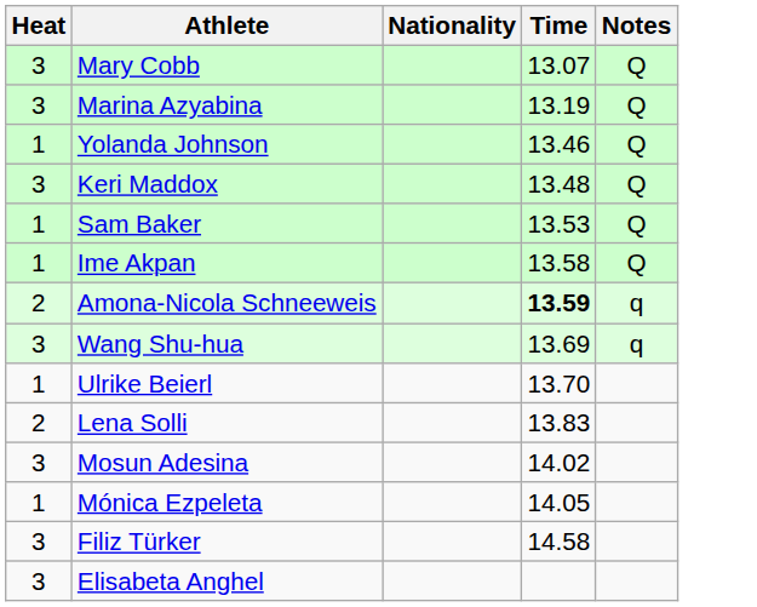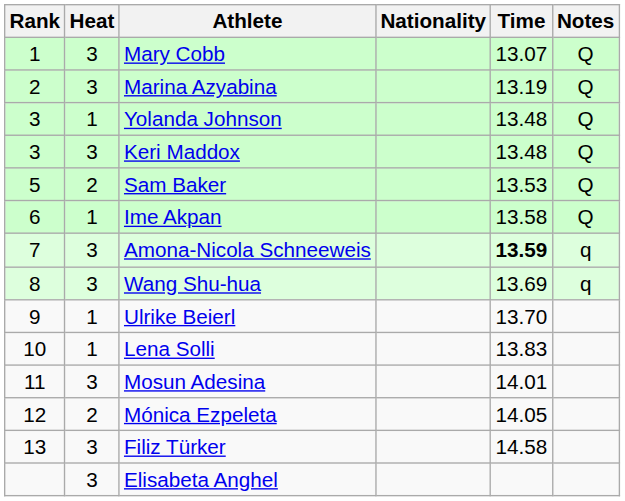 <table class="wikitable sortable" style="text-align:center;font-size:95%">
 <tr>
+<th>Rank</th>
 <th>Heat</th>
 <th>Athlete</th>
 <th>Nationality</th>
 <th>Time</th>
 <th>Notes</th>
 </tr>
 <tr bgcolor=ccffcc>
+<td>1</td>
 <td>3</td>
 <td align="left"><a href='#'>Mary Cobb</a></td>
 <td align=left></td>
 <td>13.07</td>
 <td>Q</td>
 </tr>
 <tr bgcolor=ccffcc>
+<td>2</td>
 <td>3</td>
 <td align="left"><a href='#'>Marina Azyabina</a></td>
 <td align=left></td>
 <td>13.19</td>
 <td>Q</td>
 </tr>
 <tr bgcolor=ccffcc>
+<td>3</td>
 <td>1</td>
 <td align="left"><a href='#'>Yolanda Johnson</a></td>
 <td align=left></td>
-<td>13.46</td>
+<td>13.48</td>
 <td>Q</td>
 </tr>
 <tr bgcolor=ccffcc>
+<td>3</td>
 <td>3</td>
 <td align="left"><a href='#'>Keri Maddox</a></td>
 <td align=left></td>
 <td>13.48</td>
 <td>Q</td>
 </tr>
 <tr bgcolor=ccffcc>
-<td>1</td>
+<td>5</td>
+<td>2</td>
 <td align="left"><a href='#'>Sam Baker</a></td>
 <td align=left></td>
 <td>13.53</td>
 <td>Q</td>
 </tr>
 <tr bgcolor=ccffcc>
+<td>6</td>
 <td>1</td>
 <td align="left"><a href='#'>Ime Akpan</a></td>
 <td align=left></td>
 <td>13.58</td>
 <td>Q</td>
 </tr>
 <tr bgcolor=ddffdd>
-<td>2</td>
+<td>7</td>
+<td>3</td>
 <td align="left"><a href='#'>Amona-Nicola Schneeweis</a></td>
 <td align=left></td>
 <td><strong>13.59</strong></td>
 <td>q</td>
 </tr>
 <tr bgcolor=ddffdd>
+<td>8</td>
 <td>3</td>
 <td align="left"><a href='#'>Wang Shu-hua</a></td>
 <td align=left></td>
 <td>13.69</td>
 <td>q</td>
 </tr>
 <tr>
+<td>9</td>
 <td>1</td>
 <td align="left"><a href='#'>Ulrike Beierl</a></td>
 <td align=left></td>
 <td>13.70</td>
 <td></td>
 </tr>
 <tr>
-<td>2</td>
+<td>10</td>
+<td>1</td>
 <td align="left"><a href='#'>Lena Solli</a></td>
 <td align=left></td>
 <td>13.83</td>
 <td></td>
 </tr>
 <tr>
+<td>11</td>
 <td>3</td>
 <td align="left"><a href='#'>Mosun Adesina</a></td>
 <td align=left></td>
-<td>14.02</td>
+<td>14.01</td>
 <td></td>
 </tr>
 <tr>
-<td>1</td>
+<td>12</td>
+<td>2</td>
 <td align="left"><a href='#'>Mónica Ezpeleta</a></td>
 <td align=left></td>
 <td>14.05</td>
 <td></td>
 </tr>
 <tr>
+<td>13</td>
 <td>3</td>
 <td align="left"><a href='#'>Filiz Türker</a></td>
 <td align=left></td>
 <td>14.58</td>
 <td></td>
 </tr>
 <tr>
+<td></td>
 <td>3</td>
 <td align="left"><a href='#'>Elisabeta Anghel</a></td>
 <td align=left></td>
 <td></td>
 <td></td>
 </tr>
 </table>
